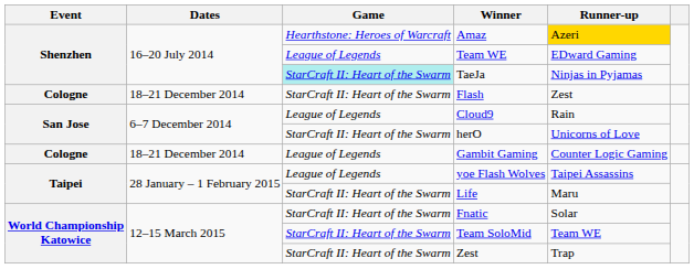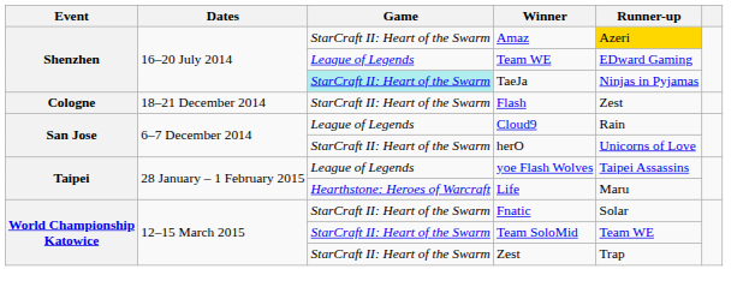 <table class="wikitable">
 <tr>
 <th>Event</th>
 <th>Dates</th>
 <th>Game</th>
 <th>Winner</th>
 <th>Runner-up</th>
 <th style="width:1em;"></th>
 </tr>
 <tr>
 <th rowspan="3">Shenzhen</th>
 <td rowspan="3">16–20 July 2014</td>
-<td><em><a href='#'>Hearthstone: Heroes of Warcraft</a></em></td>
+<td><em>StarCraft II: Heart of the Swarm</em></td>
 <td><a href='#'>Amaz</a></td>
 <td style="background: gold;">Azeri</td>
 <td rowspan="3" style="text-align:center;"></td>
 </tr>
 <tr>
 <td><em><a href='#'>League of Legends</a></em></td>
 <td><a href='#'>Team WE</a></td>
 <td><a href='#'>EDward Gaming</a></td>
 </tr>
 <tr>
 <td style="background: paleturquoise;"><em><a href='#'>StarCraft II: Heart of the Swarm</a></em></td>
 <td>TaeJa</td>
 <td><a href='#'>Ninjas in Pyjamas</a></td>
 </tr>
 <tr>
 <th>Cologne</th>
 <td>18–21 December 2014</td>
 <td><em>StarCraft II: Heart of the Swarm</em></td>
 <td><a href='#'>Flash</a></td>
 <td>Zest</td>
 <td style="text-align:center;"></td>
 </tr>
 <tr>
 <th rowspan="2">San Jose</th>
 <td rowspan="2">6–7 December 2014</td>
 <td><em>League of Legends</em></td>
 <td><a href='#'>Cloud9</a></td>
 <td>Rain</td>
 <td rowspan="2" style="text-align:center;"></td>
 </tr>
 <tr>
 <td><em>StarCraft II: Heart of the Swarm</em></td>
 <td>herO</td>
 <td><a href='#'>Unicorns of Love</a></td>
 </tr>
 <tr>
-<th>Cologne</th>
-<td>18–21 December 2014</td>
-<td><em>League of Legends</em></td>
-<td><a href='#'>Gambit Gaming</a></td>
-<td><a href='#'>Counter Logic Gaming</a></td>
-<td style="text-align:center;"></td>
-</tr>
-<tr>
 <th rowspan="2">Taipei</th>
 <td rowspan="2">28 January – 1 February 2015</td>
 <td><em>League of Legends</em></td>
 <td><a href='#'>yoe Flash Wolves</a></td>
 <td><a href='#'>Taipei Assassins</a></td>
 <td rowspan="2" style="text-align:center;"></td>
 </tr>
 <tr>
-<td><em>StarCraft II: Heart of the Swarm</em></td>
+<td><em><a href='#'>Hearthstone: Heroes of Warcraft</a></em></td>
 <td><a href='#'>Life</a></td>
 <td>Maru</td>
 </tr>
 <tr>
 <th rowspan="3"><a href='#'>World Championship <br> Katowice</a></th>
 <td rowspan="3">12–15 March 2015</td>
 <td><em>StarCraft II: Heart of the Swarm</em></td>
 <td><a href='#'>Fnatic</a></td>
 <td>Solar</td>
 <td rowspan="3" style="text-align:center;"></td>
 </tr>
 <tr>
 <td><em><a href='#'>StarCraft II: Heart of the Swarm</a></em></td>
 <td><a href='#'>Team SoloMid</a></td>
 <td><a href='#'>Team WE</a></td>
 </tr>
 <tr>
 <td><em>StarCraft II: Heart of the Swarm</em></td>
 <td>Zest</td>
 <td>Trap</td>
 </tr>
 </table>
